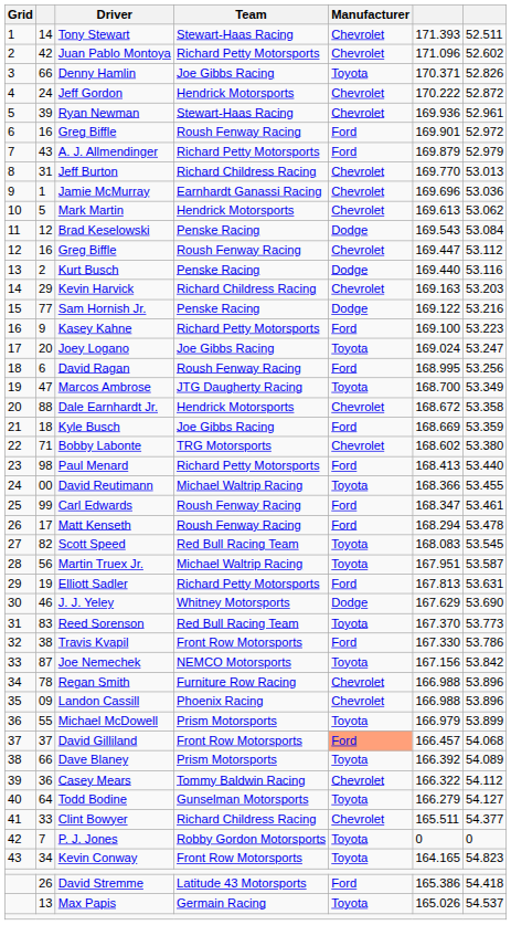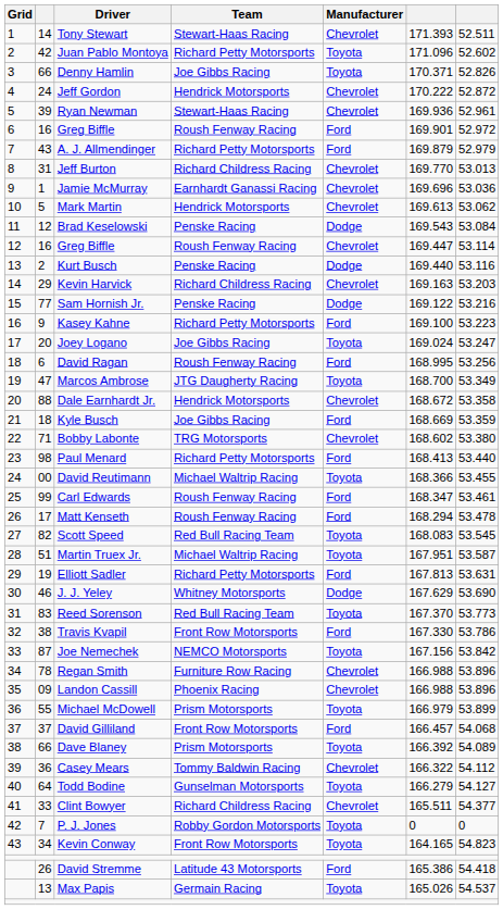 <table class="wikitable">
 <tr>
 <th>Grid</th>
 <th></th>
 <th>Driver</th>
 <th>Team</th>
 <th>Manufacturer</th>
 <th></th>
 <th></th>
 </tr>
 <tr>
 <td>1</td>
 <td>14</td>
 <td><a href='#'>Tony Stewart</a></td>
 <td><a href='#'>Stewart-Haas Racing</a></td>
 <td><a href='#'>Chevrolet</a></td>
 <td>171.393</td>
 <td>52.511</td>
 </tr>
 <tr>
 <td>2</td>
 <td>42</td>
 <td><a href='#'>Juan Pablo Montoya</a></td>
 <td><a href='#'>Richard Petty Motorsports</a></td>
-<td><a href='#'>Chevrolet</a></td>
+<td><a href='#'>Toyota</a></td>
 <td>171.096</td>
 <td>52.602</td>
 </tr>
 <tr>
 <td>3</td>
 <td>66</td>
 <td><a href='#'>Denny Hamlin</a></td>
 <td><a href='#'>Joe Gibbs Racing</a></td>
 <td><a href='#'>Toyota</a></td>
 <td>170.371</td>
 <td>52.826</td>
 </tr>
 <tr>
 <td>4</td>
 <td>24</td>
 <td><a href='#'>Jeff Gordon</a></td>
 <td><a href='#'>Hendrick Motorsports</a></td>
 <td><a href='#'>Chevrolet</a></td>
 <td>170.222</td>
 <td>52.872</td>
 </tr>
 <tr>
 <td>5</td>
 <td>39</td>
 <td><a href='#'>Ryan Newman</a></td>
 <td><a href='#'>Stewart-Haas Racing</a></td>
 <td><a href='#'>Chevrolet</a></td>
 <td>169.936</td>
 <td>52.961</td>
 </tr>
 <tr>
 <td>6</td>
 <td>16</td>
 <td><a href='#'>Greg Biffle</a></td>
 <td><a href='#'>Roush Fenway Racing</a></td>
 <td><a href='#'>Ford</a></td>
 <td>169.901</td>
 <td>52.972</td>
 </tr>
 <tr>
 <td>7</td>
 <td>43</td>
 <td><a href='#'>A. J. Allmendinger</a></td>
 <td><a href='#'>Richard Petty Motorsports</a></td>
 <td><a href='#'>Ford</a></td>
 <td>169.879</td>
 <td>52.979</td>
 </tr>
 <tr>
 <td>8</td>
 <td>31</td>
 <td><a href='#'>Jeff Burton</a></td>
 <td><a href='#'>Richard Childress Racing</a></td>
 <td><a href='#'>Chevrolet</a></td>
 <td>169.770</td>
 <td>53.013</td>
 </tr>
 <tr>
 <td>9</td>
 <td>1</td>
 <td><a href='#'>Jamie McMurray</a></td>
 <td><a href='#'>Earnhardt Ganassi Racing</a></td>
 <td><a href='#'>Chevrolet</a></td>
 <td>169.696</td>
 <td>53.036</td>
 </tr>
 <tr>
 <td>10</td>
 <td>5</td>
 <td><a href='#'>Mark Martin</a></td>
 <td><a href='#'>Hendrick Motorsports</a></td>
 <td><a href='#'>Chevrolet</a></td>
 <td>169.613</td>
 <td>53.062</td>
 </tr>
 <tr>
 <td>11</td>
 <td>12</td>
 <td><a href='#'>Brad Keselowski</a></td>
 <td><a href='#'>Penske Racing</a></td>
 <td><a href='#'>Dodge</a></td>
 <td>169.543</td>
 <td>53.084</td>
 </tr>
 <tr>
 <td>12</td>
 <td>16</td>
 <td><a href='#'>Greg Biffle</a></td>
 <td><a href='#'>Roush Fenway Racing</a></td>
 <td><a href='#'>Chevrolet</a></td>
 <td>169.447</td>
-<td>53.112</td>
+<td>53.114</td>
 </tr>
 <tr>
 <td>13</td>
 <td>2</td>
 <td><a href='#'>Kurt Busch</a></td>
 <td><a href='#'>Penske Racing</a></td>
 <td><a href='#'>Dodge</a></td>
 <td>169.440</td>
 <td>53.116</td>
 </tr>
 <tr>
 <td>14</td>
 <td>29</td>
 <td><a href='#'>Kevin Harvick</a></td>
 <td><a href='#'>Richard Childress Racing</a></td>
 <td><a href='#'>Chevrolet</a></td>
 <td>169.163</td>
 <td>53.203</td>
 </tr>
 <tr>
 <td>15</td>
 <td>77</td>
 <td><a href='#'>Sam Hornish Jr.</a></td>
 <td><a href='#'>Penske Racing</a></td>
 <td><a href='#'>Dodge</a></td>
 <td>169.122</td>
 <td>53.216</td>
 </tr>
 <tr>
 <td>16</td>
 <td>9</td>
 <td><a href='#'>Kasey Kahne</a></td>
 <td><a href='#'>Richard Petty Motorsports</a></td>
 <td><a href='#'>Ford</a></td>
 <td>169.100</td>
 <td>53.223</td>
 </tr>
 <tr>
 <td>17</td>
 <td>20</td>
 <td><a href='#'>Joey Logano</a></td>
 <td><a href='#'>Joe Gibbs Racing</a></td>
 <td><a href='#'>Toyota</a></td>
 <td>169.024</td>
 <td>53.247</td>
 </tr>
 <tr>
 <td>18</td>
 <td>6</td>
 <td><a href='#'>David Ragan</a></td>
 <td><a href='#'>Roush Fenway Racing</a></td>
 <td><a href='#'>Ford</a></td>
 <td>168.995</td>
 <td>53.256</td>
 </tr>
 <tr>
 <td>19</td>
 <td>47</td>
 <td><a href='#'>Marcos Ambrose</a></td>
 <td><a href='#'>JTG Daugherty Racing</a></td>
 <td><a href='#'>Toyota</a></td>
 <td>168.700</td>
 <td>53.349</td>
 </tr>
 <tr>
 <td>20</td>
 <td>88</td>
 <td><a href='#'>Dale Earnhardt Jr.</a></td>
 <td><a href='#'>Hendrick Motorsports</a></td>
 <td><a href='#'>Chevrolet</a></td>
 <td>168.672</td>
 <td>53.358</td>
 </tr>
 <tr>
 <td>21</td>
 <td>18</td>
 <td><a href='#'>Kyle Busch</a></td>
 <td><a href='#'>Joe Gibbs Racing</a></td>
 <td><a href='#'>Ford</a></td>
 <td>168.669</td>
 <td>53.359</td>
 </tr>
 <tr>
 <td>22</td>
 <td>71</td>
 <td><a href='#'>Bobby Labonte</a></td>
 <td><a href='#'>TRG Motorsports</a></td>
 <td><a href='#'>Chevrolet</a></td>
 <td>168.602</td>
 <td>53.380</td>
 </tr>
 <tr>
 <td>23</td>
 <td>98</td>
 <td><a href='#'>Paul Menard</a></td>
 <td><a href='#'>Richard Petty Motorsports</a></td>
 <td><a href='#'>Ford</a></td>
 <td>168.413</td>
 <td>53.440</td>
 </tr>
 <tr>
 <td>24</td>
 <td>00</td>
 <td><a href='#'>David Reutimann</a></td>
 <td><a href='#'>Michael Waltrip Racing</a></td>
 <td><a href='#'>Toyota</a></td>
 <td>168.366</td>
 <td>53.455</td>
 </tr>
 <tr>
 <td>25</td>
 <td>99</td>
 <td><a href='#'>Carl Edwards</a></td>
 <td><a href='#'>Roush Fenway Racing</a></td>
 <td><a href='#'>Ford</a></td>
 <td>168.347</td>
 <td>53.461</td>
 </tr>
 <tr>
 <td>26</td>
 <td>17</td>
 <td><a href='#'>Matt Kenseth</a></td>
 <td><a href='#'>Roush Fenway Racing</a></td>
 <td><a href='#'>Ford</a></td>
 <td>168.294</td>
 <td>53.478</td>
 </tr>
 <tr>
 <td>27</td>
 <td>82</td>
 <td><a href='#'>Scott Speed</a></td>
 <td><a href='#'>Red Bull Racing Team</a></td>
 <td><a href='#'>Toyota</a></td>
 <td>168.083</td>
 <td>53.545</td>
 </tr>
 <tr>
 <td>28</td>
-<td>56</td>
+<td>51</td>
 <td><a href='#'>Martin Truex Jr.</a></td>
 <td><a href='#'>Michael Waltrip Racing</a></td>
 <td><a href='#'>Toyota</a></td>
 <td>167.951</td>
 <td>53.587</td>
 </tr>
 <tr>
 <td>29</td>
 <td>19</td>
 <td><a href='#'>Elliott Sadler</a></td>
 <td><a href='#'>Richard Petty Motorsports</a></td>
 <td><a href='#'>Ford</a></td>
 <td>167.813</td>
 <td>53.631</td>
 </tr>
 <tr>
 <td>30</td>
 <td>46</td>
 <td><a href='#'>J. J. Yeley</a></td>
 <td><a href='#'>Whitney Motorsports</a></td>
 <td><a href='#'>Dodge</a></td>
 <td>167.629</td>
 <td>53.690</td>
 </tr>
 <tr>
 <td>31</td>
 <td>83</td>
 <td><a href='#'>Reed Sorenson</a></td>
 <td><a href='#'>Red Bull Racing Team</a></td>
 <td><a href='#'>Toyota</a></td>
 <td>167.370</td>
 <td>53.773</td>
 </tr>
 <tr>
 <td>32</td>
 <td>38</td>
 <td><a href='#'>Travis Kvapil</a></td>
 <td><a href='#'>Front Row Motorsports</a></td>
 <td><a href='#'>Ford</a></td>
 <td>167.330</td>
 <td>53.786</td>
 </tr>
 <tr>
 <td>33</td>
 <td>87</td>
 <td><a href='#'>Joe Nemechek</a></td>
 <td><a href='#'>NEMCO Motorsports</a></td>
 <td><a href='#'>Toyota</a></td>
 <td>167.156</td>
 <td>53.842</td>
 </tr>
 <tr>
 <td>34</td>
 <td>78</td>
 <td><a href='#'>Regan Smith</a></td>
 <td><a href='#'>Furniture Row Racing</a></td>
 <td><a href='#'>Chevrolet</a></td>
 <td>166.988</td>
 <td>53.896</td>
 </tr>
 <tr>
 <td>35</td>
 <td>09</td>
 <td><a href='#'>Landon Cassill</a></td>
 <td><a href='#'>Phoenix Racing</a></td>
 <td><a href='#'>Chevrolet</a></td>
 <td>166.988</td>
 <td>53.896</td>
 </tr>
 <tr>
 <td>36</td>
 <td>55</td>
 <td><a href='#'>Michael McDowell</a></td>
 <td><a href='#'>Prism Motorsports</a></td>
 <td><a href='#'>Toyota</a></td>
 <td>166.979</td>
 <td>53.899</td>
 </tr>
 <tr>
 <td>37</td>
 <td>37</td>
 <td><a href='#'>David Gilliland</a></td>
 <td><a href='#'>Front Row Motorsports</a></td>
-<td style="background: lightsalmon;"><a href='#'>Ford</a></td>
+<td><a href='#'>Ford</a></td>
 <td>166.457</td>
 <td>54.068</td>
 </tr>
 <tr>
 <td>38</td>
 <td>66</td>
 <td><a href='#'>Dave Blaney</a></td>
 <td><a href='#'>Prism Motorsports</a></td>
 <td><a href='#'>Toyota</a></td>
 <td>166.392</td>
 <td>54.089</td>
 </tr>
 <tr>
 <td>39</td>
 <td>36</td>
 <td><a href='#'>Casey Mears</a></td>
 <td><a href='#'>Tommy Baldwin Racing</a></td>
 <td><a href='#'>Chevrolet</a></td>
 <td>166.322</td>
 <td>54.112</td>
 </tr>
 <tr>
 <td>40</td>
 <td>64</td>
 <td><a href='#'>Todd Bodine</a></td>
 <td><a href='#'>Gunselman Motorsports</a></td>
 <td><a href='#'>Toyota</a></td>
 <td>166.279</td>
 <td>54.127</td>
 </tr>
 <tr>
 <td>41</td>
 <td>33</td>
 <td><a href='#'>Clint Bowyer</a></td>
 <td><a href='#'>Richard Childress Racing</a></td>
 <td><a href='#'>Chevrolet</a></td>
 <td>165.511</td>
 <td>54.377</td>
 </tr>
 <tr>
 <td>42</td>
 <td>7</td>
 <td><a href='#'>P. J. Jones</a></td>
 <td><a href='#'>Robby Gordon Motorsports</a></td>
 <td><a href='#'>Toyota</a></td>
 <td>0</td>
 <td>0</td>
 </tr>
 <tr>
 <td>43</td>
 <td>34</td>
 <td><a href='#'>Kevin Conway</a></td>
 <td><a href='#'>Front Row Motorsports</a></td>
 <td><a href='#'>Toyota</a></td>
 <td>164.165</td>
 <td>54.823</td>
 </tr>
 <tr>
 <td colspan=7></td>
 </tr>
 <tr>
 <td></td>
 <td>26</td>
 <td><a href='#'>David Stremme</a></td>
 <td><a href='#'>Latitude 43 Motorsports</a></td>
 <td><a href='#'>Ford</a></td>
 <td>165.386</td>
 <td>54.418</td>
 </tr>
 <tr>
 <td></td>
 <td>13</td>
 <td><a href='#'>Max Papis</a></td>
 <td><a href='#'>Germain Racing</a></td>
 <td><a href='#'>Toyota</a></td>
 <td>165.026</td>
 <td>54.537</td>
 </tr>
 <tr>
 <td colspan="8"></td>
 </tr>
 </table>
